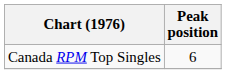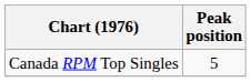 <table class="wikitable">
 <tr>
 <th align="left">Chart (1976)</th>
 <th align="left">Peak<br>position</th>
 </tr>
 <tr>
 <td>Canada <em><a href='#'>RPM</a></em> Top Singles</td>
-<td style="text-align:center;">6</td>
+<td style="text-align:center;">5</td>
 </tr>
 <tr>
 </tr>
 </table>
